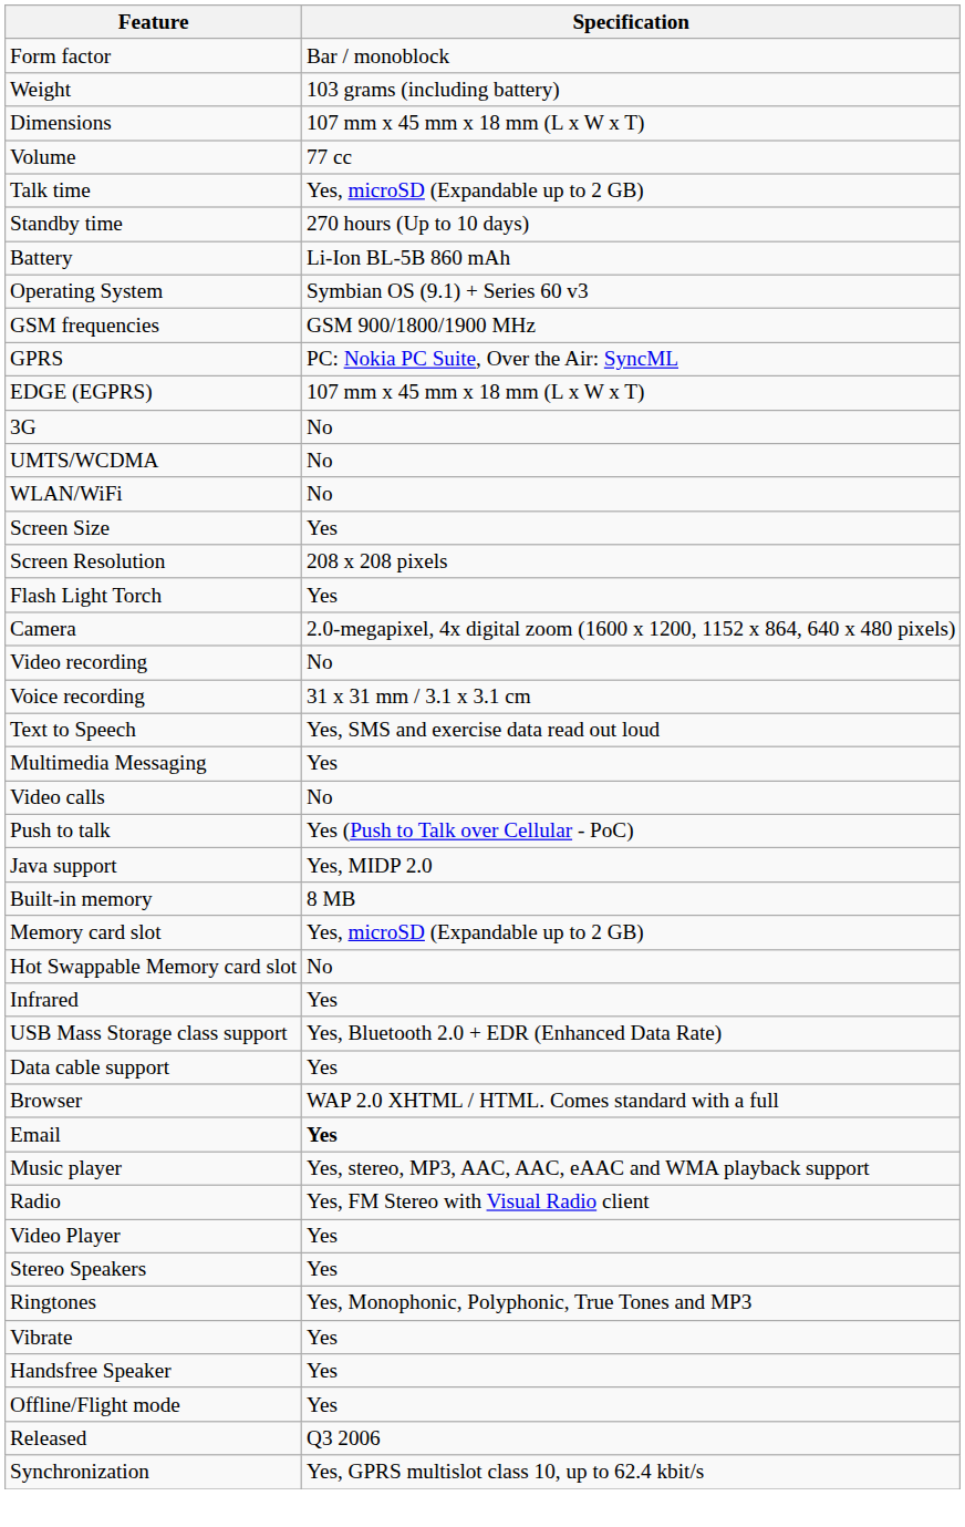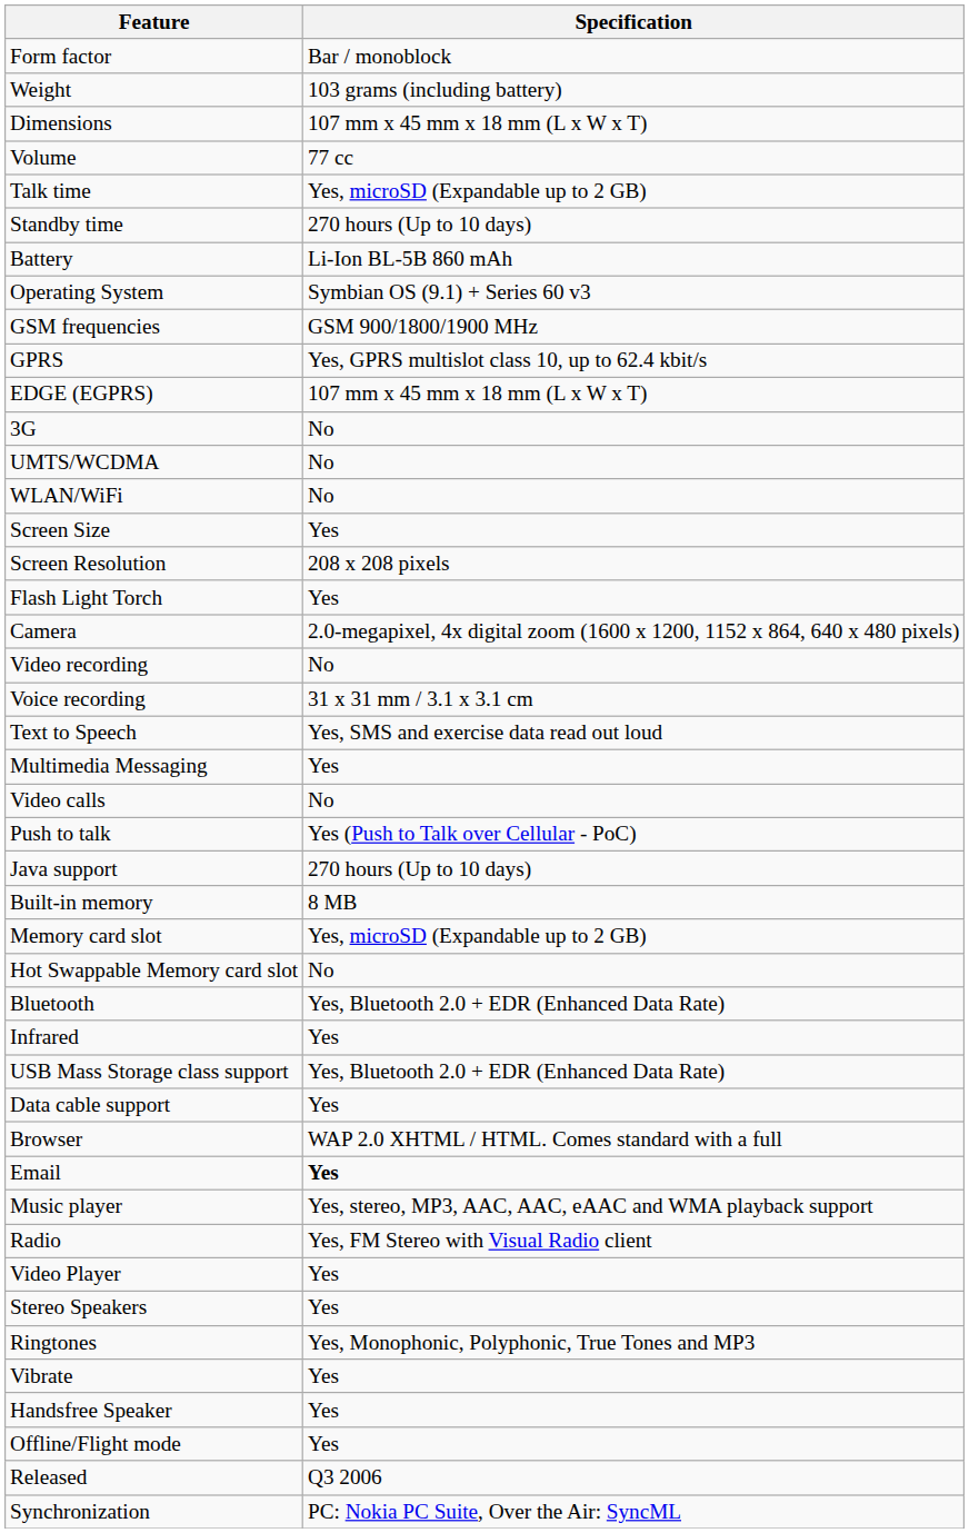 <table class="wikitable">
 <tr>
 <th>Feature</th>
 <th>Specification</th>
 </tr>
 <tr>
 <td>Form factor</td>
 <td>Bar / monoblock</td>
 </tr>
 <tr>
 <td>Weight</td>
 <td>103 grams (including battery)</td>
 </tr>
 <tr>
 <td>Dimensions</td>
 <td>107 mm x 45 mm x 18 mm (L x W x T)</td>
 </tr>
 <tr>
 <td>Volume</td>
 <td>77 cc</td>
 </tr>
 <tr>
 <td>Talk time</td>
 <td>Yes, <a href='#'>microSD</a> (Expandable up to 2 GB)</td>
 </tr>
 <tr>
 <td>Standby time</td>
 <td>270 hours (Up to 10 days)</td>
 </tr>
 <tr>
 <td>Battery</td>
 <td>Li-Ion BL-5B 860 mAh</td>
 </tr>
 <tr>
 <td>Operating System</td>
 <td>Symbian OS (9.1) + Series 60 v3</td>
 </tr>
 <tr>
 <td>GSM frequencies</td>
 <td>GSM 900/1800/1900 MHz</td>
 </tr>
 <tr>
 <td>GPRS</td>
-<td>PC: <a href='#'>Nokia PC Suite</a>, Over the Air: <a href='#'>SyncML</a></td>
+<td>Yes, GPRS multislot class 10, up to 62.4 kbit/s</td>
 </tr>
 <tr>
 <td>EDGE (EGPRS)</td>
 <td>107 mm x 45 mm x 18 mm (L x W x T)</td>
 </tr>
 <tr>
 <td>3G</td>
 <td>No</td>
 </tr>
 <tr>
 <td>UMTS/WCDMA</td>
 <td>No</td>
 </tr>
 <tr>
 <td>WLAN/WiFi</td>
 <td>No</td>
 </tr>
 <tr>
 <td>Screen Size</td>
 <td>Yes</td>
 </tr>
 <tr>
 <td>Screen Resolution</td>
 <td>208 x 208 pixels</td>
 </tr>
 <tr>
 <td>Flash Light Torch</td>
 <td>Yes</td>
 </tr>
 <tr>
 <td>Camera</td>
 <td>2.0-megapixel, 4x digital zoom (1600 x 1200, 1152 x 864, 640 x 480 pixels)</td>
 </tr>
 <tr>
 <td>Video recording</td>
 <td>No</td>
 </tr>
 <tr>
 <td>Voice recording</td>
 <td>31 x 31 mm / 3.1 x 3.1 cm</td>
 </tr>
 <tr>
 <td>Text to Speech</td>
 <td>Yes, SMS and exercise data read out loud</td>
 </tr>
 <tr>
 <td>Multimedia Messaging</td>
 <td>Yes</td>
 </tr>
 <tr>
 <td>Video calls</td>
 <td>No</td>
 </tr>
 <tr>
 <td>Push to talk</td>
 <td>Yes (<a href='#'>Push to Talk over Cellular</a> - PoC)</td>
 </tr>
 <tr>
 <td>Java support</td>
-<td>Yes, MIDP 2.0</td>
+<td>270 hours (Up to 10 days)</td>
 </tr>
 <tr>
 <td>Built-in memory</td>
 <td>8 MB</td>
 </tr>
 <tr>
 <td>Memory card slot</td>
 <td>Yes, <a href='#'>microSD</a> (Expandable up to 2 GB)</td>
 </tr>
 <tr>
 <td>Hot Swappable Memory card slot</td>
 <td>No</td>
+</tr>
+<tr>
+<td>Bluetooth</td>
+<td>Yes, Bluetooth 2.0 + EDR (Enhanced Data Rate)</td>
 </tr>
 <tr>
 <td>Infrared</td>
 <td>Yes</td>
 </tr>
 <tr>
 <td>USB Mass Storage class support</td>
 <td>Yes, Bluetooth 2.0 + EDR (Enhanced Data Rate)</td>
 </tr>
 <tr>
 <td>Data cable support</td>
 <td>Yes</td>
 </tr>
 <tr>
 <td>Browser</td>
 <td>WAP 2.0 XHTML / HTML. Comes standard with a full </td>
 </tr>
 <tr>
 <td>Email</td>
 <td><strong>Yes</strong></td>
 </tr>
 <tr>
 <td>Music player</td>
 <td>Yes, stereo, MP3, AAC, AAC, eAAC and WMA playback support</td>
 </tr>
 <tr>
 <td>Radio</td>
 <td>Yes, FM Stereo with <a href='#'>Visual Radio</a> client</td>
 </tr>
 <tr>
 <td>Video Player</td>
 <td>Yes</td>
 </tr>
 <tr>
 <td>Stereo Speakers</td>
 <td>Yes</td>
 </tr>
 <tr>
 <td>Ringtones</td>
 <td>Yes, Monophonic, Polyphonic, True Tones and MP3</td>
 </tr>
 <tr>
 <td>Vibrate</td>
 <td>Yes</td>
 </tr>
 <tr>
 <td>Handsfree Speaker</td>
 <td>Yes</td>
 </tr>
 <tr>
 <td>Offline/Flight mode</td>
 <td>Yes</td>
 </tr>
 <tr>
 <td>Released</td>
 <td>Q3 2006</td>
 </tr>
 <tr>
 <td>Synchronization</td>
-<td>Yes, GPRS multislot class 10, up to 62.4 kbit/s</td>
+<td>PC: <a href='#'>Nokia PC Suite</a>, Over the Air: <a href='#'>SyncML</a></td>
 </tr>
 </table>
